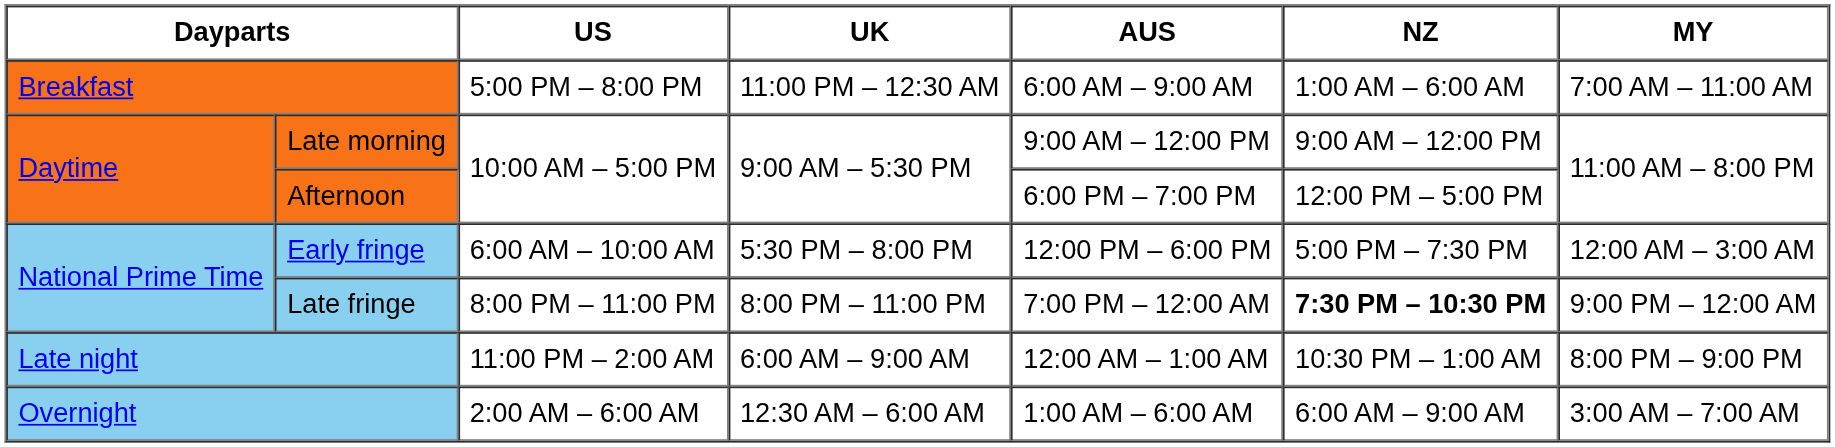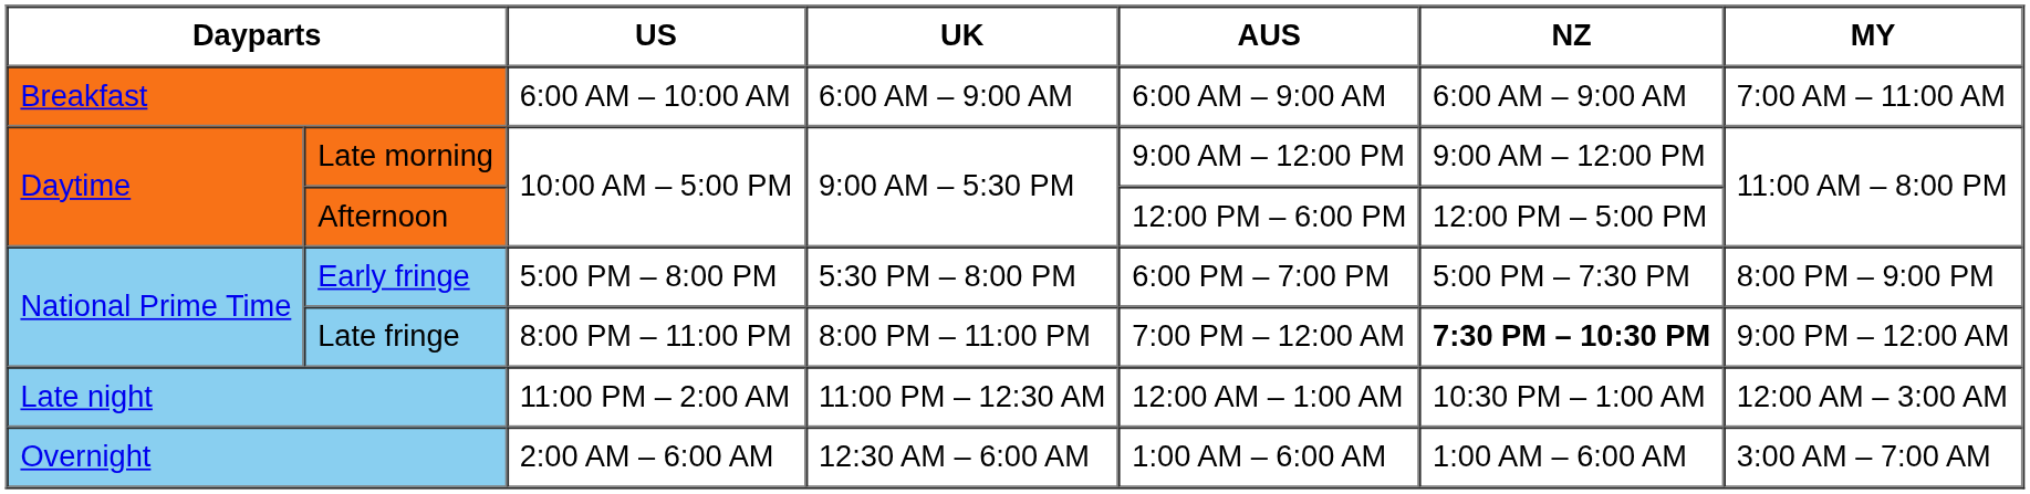 <table border="1" cellspacing="0" cellpadding="6" style="margin:auto;">
 <tr>
 <th colspan="2">Dayparts</th>
 <th>US</th>
 <th>UK</th>
 <th>AUS</th>
 <th>NZ</th>
 <th>MY<br></th>
 </tr>
 <tr>
 <td colspan="2;" style="background:#F87217;"><a href='#'>Breakfast</a></td>
-<td>5:00 PM – 8:00 PM</td>
-<td>11:00 PM – 12:30 AM</td>
+<td>6:00 AM – 10:00 AM</td>
 <td>6:00 AM – 9:00 AM</td>
-<td>1:00 AM – 6:00 AM</td>
+<td>6:00 AM – 9:00 AM</td>
+<td>6:00 AM – 9:00 AM</td>
 <td>7:00 AM – 11:00 AM</td>
 </tr>
 <tr>
 <td rowspan="3;" style="background:#F87217;"><a href='#'>Daytime</a></td>
 </tr>
 <tr>
 <td style="background:#F87217;">Late morning</td>
 <td rowspan="2">10:00 AM – 5:00 PM</td>
 <td rowspan="2">9:00 AM – 5:30 PM</td>
 <td>9:00 AM – 12:00 PM</td>
 <td>9:00 AM – 12:00 PM</td>
 <td rowspan="2">11:00 AM – 8:00 PM</td>
 </tr>
 <tr>
 <td style="background:#F87217;">Afternoon</td>
-<td>6:00 PM – 7:00 PM</td>
+<td>12:00 PM – 6:00 PM</td>
 <td>12:00 PM – 5:00 PM</td>
 </tr>
 <tr>
 <td rowspan="3" style="background:#89cff0;"><a href='#'>National Prime Time</a></td>
 </tr>
 <tr>
 <td style="background:#89cff0;"><a href='#'>Early fringe</a></td>
-<td>6:00 AM – 10:00 AM</td>
+<td>5:00 PM – 8:00 PM</td>
 <td>5:30 PM – 8:00 PM</td>
-<td>12:00 PM – 6:00 PM</td>
+<td>6:00 PM – 7:00 PM</td>
 <td>5:00 PM – 7:30 PM</td>
-<td>12:00 AM – 3:00 AM</td>
+<td>8:00 PM – 9:00 PM</td>
 </tr>
 <tr>
 <td style="background:#89cff0;">Late fringe</td>
 <td>8:00 PM – 11:00 PM</td>
 <td>8:00 PM – 11:00 PM</td>
 <td>7:00 PM – 12:00 AM</td>
 <td><strong>7:30 PM – 10:30 PM</strong></td>
 <td>9:00 PM – 12:00 AM</td>
 </tr>
 <tr>
 <td colspan="2" style="background:#89cff0;"><a href='#'>Late night</a></td>
 <td>11:00 PM – 2:00 AM</td>
-<td>6:00 AM – 9:00 AM</td>
+<td>11:00 PM – 12:30 AM</td>
 <td>12:00 AM – 1:00 AM</td>
 <td>10:30 PM – 1:00 AM</td>
-<td>8:00 PM – 9:00 PM</td>
+<td>12:00 AM – 3:00 AM</td>
 </tr>
 <tr>
 <td colspan="2" style="background:#89cff0"><a href='#'>Overnight</a></td>
 <td>2:00 AM – 6:00 AM</td>
 <td>12:30 AM – 6:00 AM</td>
 <td>1:00 AM – 6:00 AM</td>
-<td>6:00 AM – 9:00 AM</td>
+<td>1:00 AM – 6:00 AM</td>
 <td>3:00 AM – 7:00 AM</td>
 </tr>
 </table>
